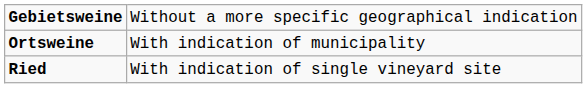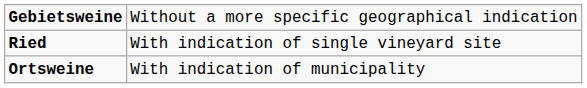 <table class="wikitable">
 <tr>
 <td><strong>Gebietsweine</strong></td>
 <td>Without a more specific geographical indication</td>
 </tr>
 <tr>
+<td><strong>Ried</strong></td>
+<td>With indication of single vineyard site</td>
+</tr>
+<tr>
 <td><strong>Ortsweine</strong></td>
 <td>With indication of municipality</td>
 </tr>
-<tr>
-<td><strong>Ried</strong></td>
-<td>With indication of single vineyard site</td>
-</tr>
 </table>
